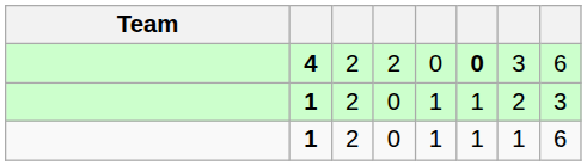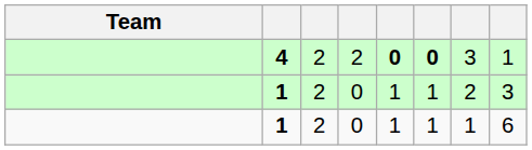 <table class="wikitable" style="text-align: center;">
 <tr>
 <th width=180>Team</th>
 <th width=20></th>
 <th width=20></th>
 <th width=20></th>
 <th width=20></th>
 <th width=20></th>
 <th width=20></th>
 <th width=20></th>
 </tr>
 <tr bgcolor=ccffcc>
 <td align=left></td>
 <td><strong>4</strong></td>
 <td>2</td>
 <td>2</td>
-<td>0</td>
+<td><strong>0</strong></td>
 <td><strong>0</strong></td>
 <td>3</td>
-<td>6</td>
+<td>1</td>
 </tr>
 <tr bgcolor=ccffcc>
 <td align=left></td>
 <td><strong>1</strong></td>
 <td>2</td>
 <td>0</td>
 <td>1</td>
 <td>1</td>
 <td>2</td>
 <td>3</td>
 </tr>
 <tr>
 <td align=left></td>
 <td><strong>1</strong></td>
 <td>2</td>
 <td>0</td>
 <td>1</td>
 <td>1</td>
 <td>1</td>
 <td>6</td>
 </tr>
 </table>
